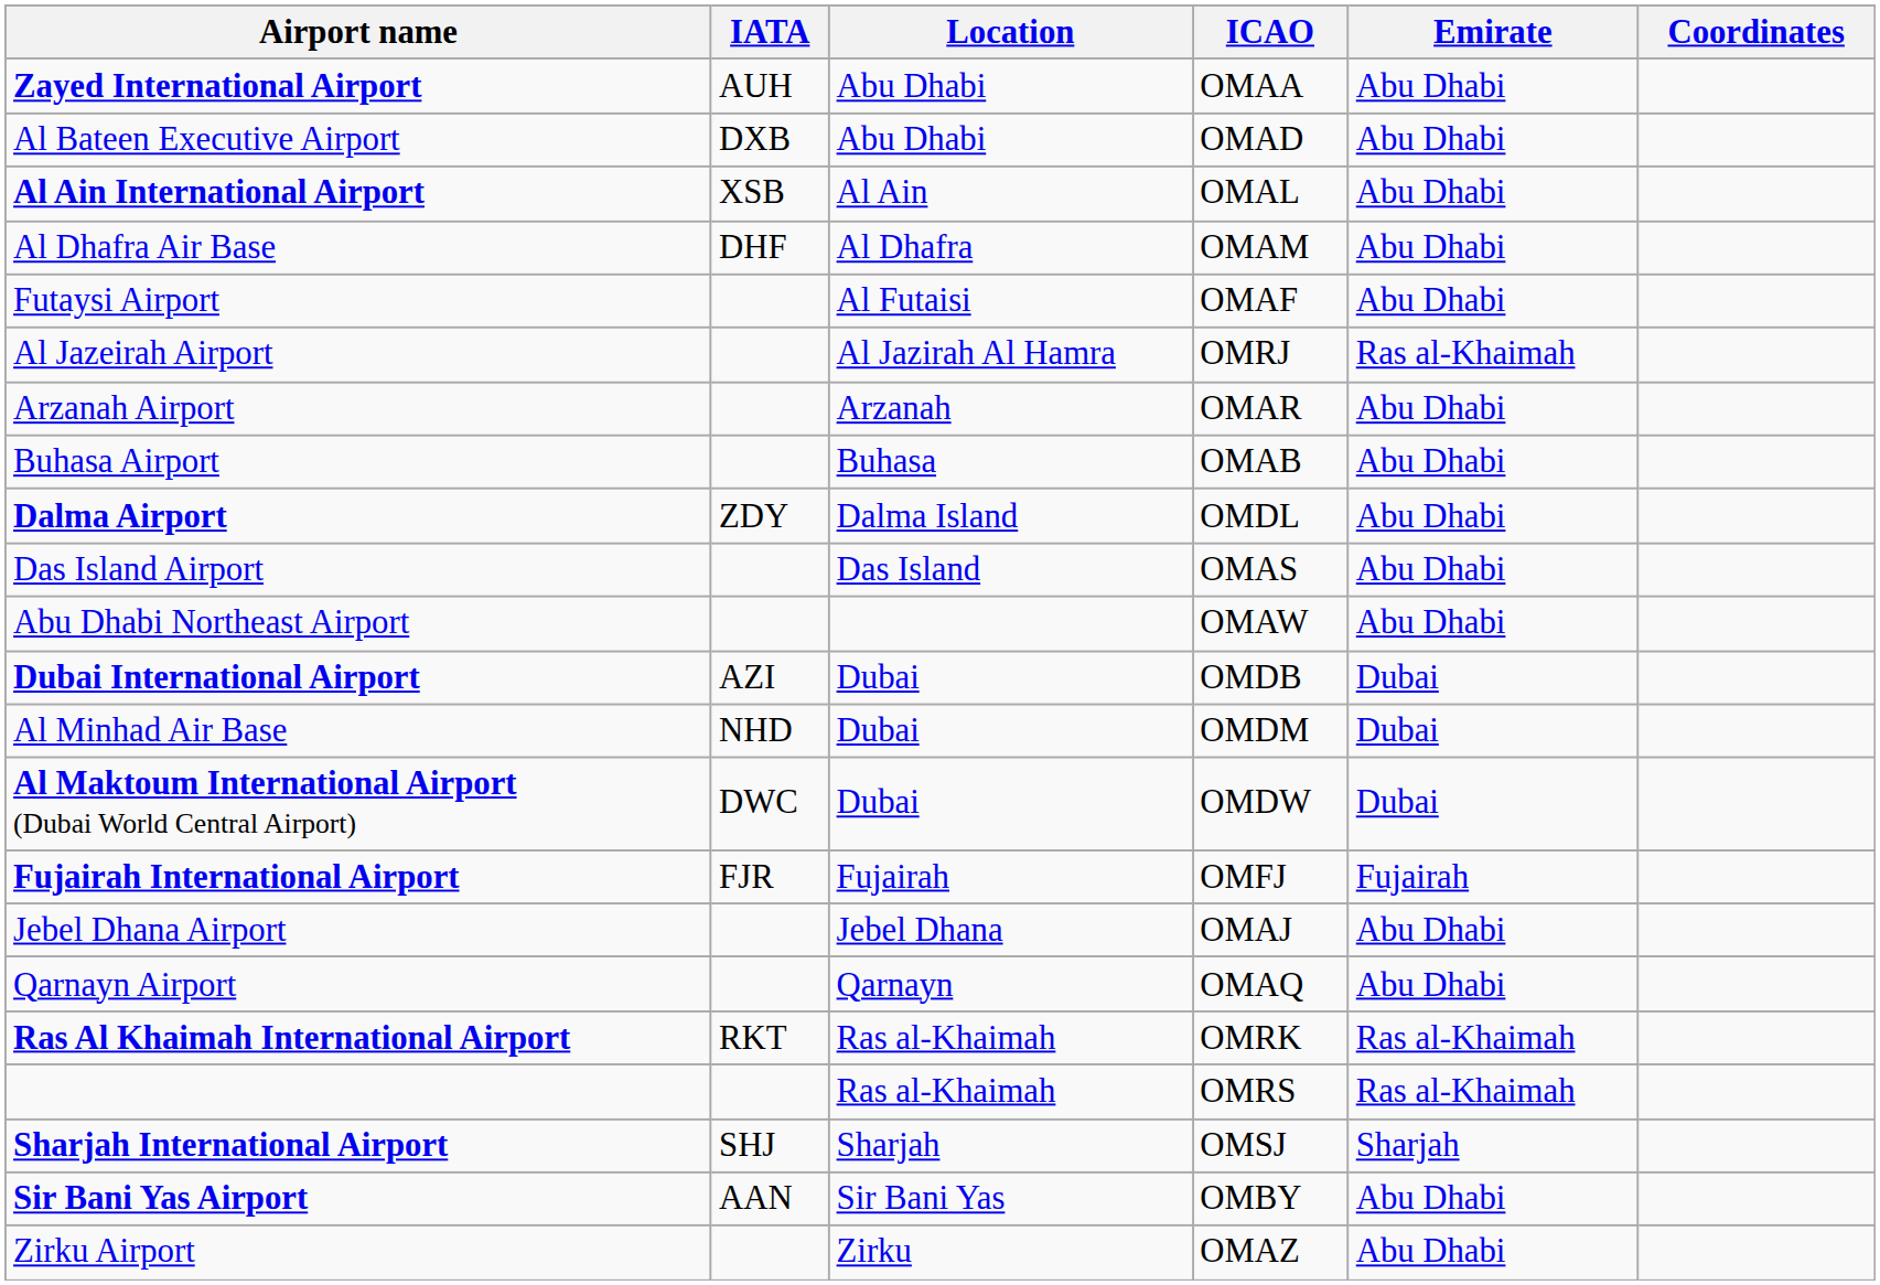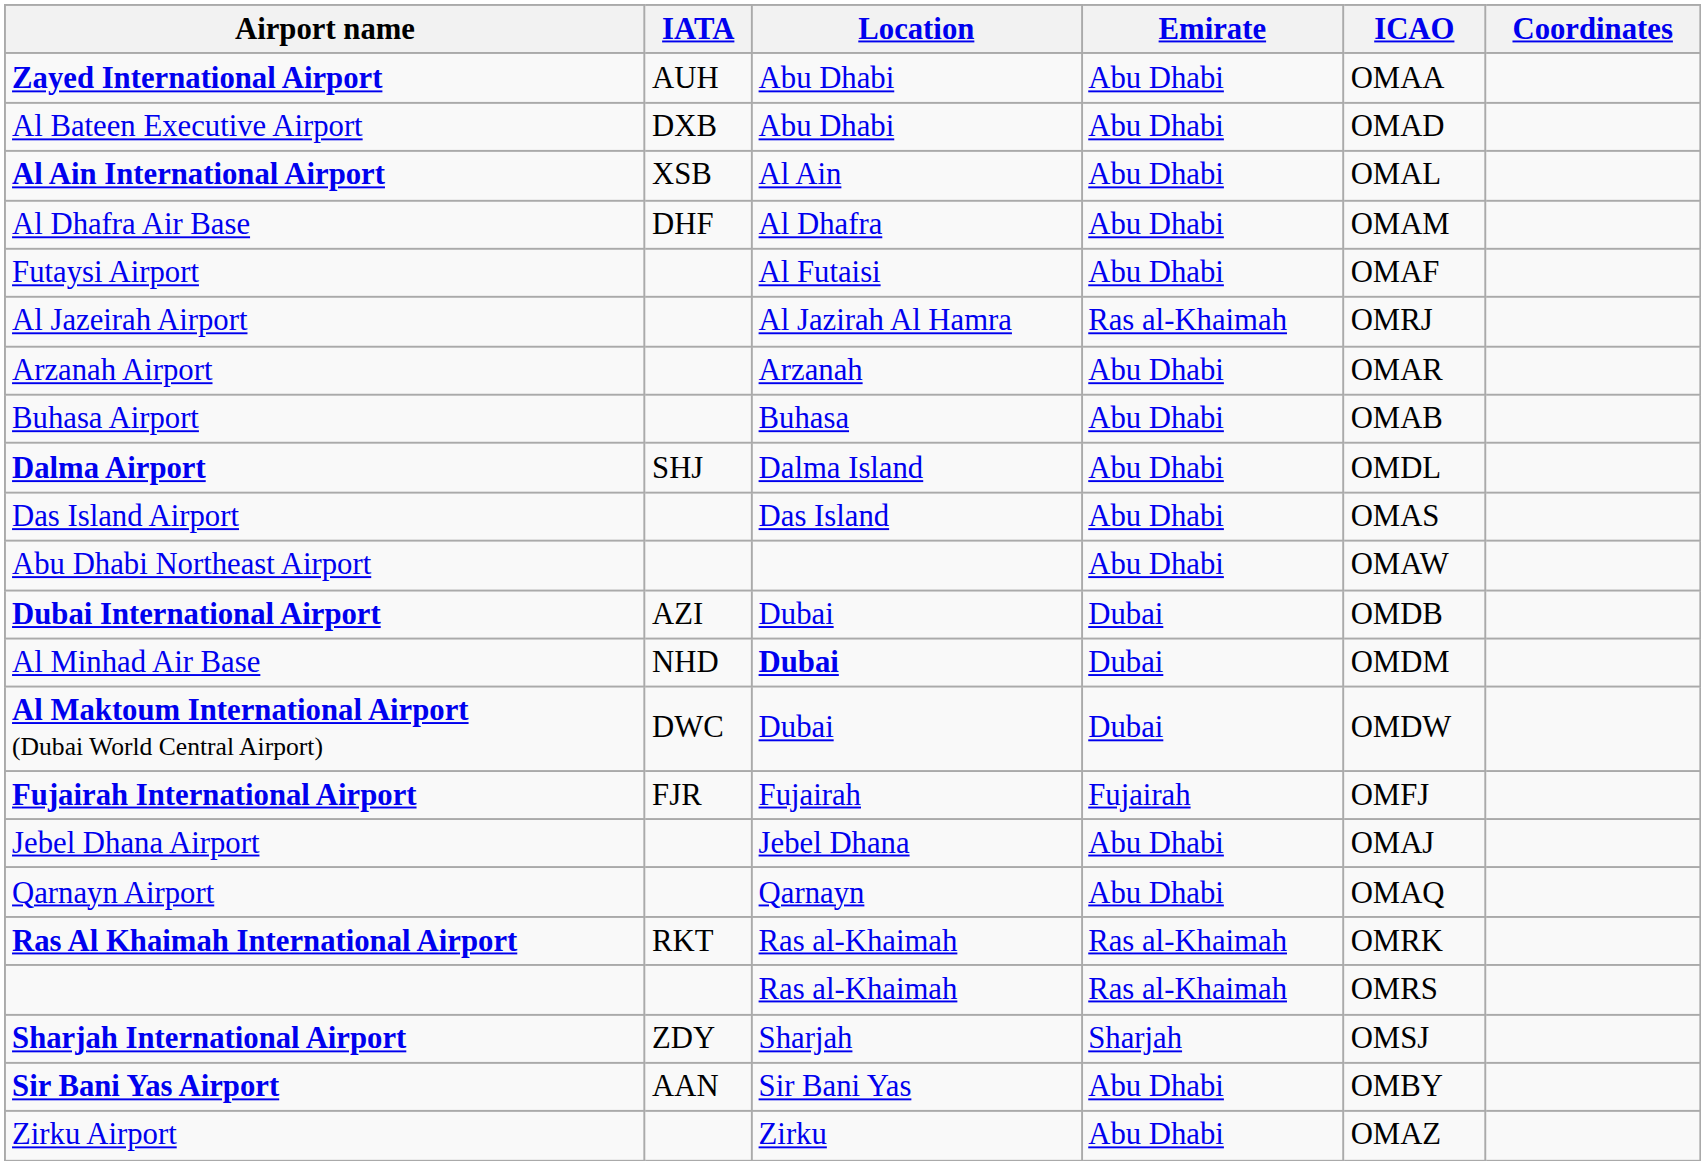 <table class="wikitable sortable" style="font-size:100;width:100%;">
 <tr>
 <th>Airport name</th>
 <th><a href='#'>IATA</a></th>
 <th><a href='#'>Location</a></th>
+<th><a href='#'>Emirate</a></th>
 <th><a href='#'>ICAO</a></th>
-<th><a href='#'>Emirate</a></th>
 <th><a href='#'>Coordinates</a></th>
 </tr>
 <tr>
 <td><strong><a href='#'>Zayed International Airport</a></strong></td>
 <td>AUH</td>
 <td><a href='#'>Abu Dhabi</a></td>
+<td><a href='#'>Abu Dhabi</a></td>
 <td>OMAA</td>
-<td><a href='#'>Abu Dhabi</a></td>
 <td></td>
 </tr>
 <tr>
 <td><a href='#'>Al Bateen Executive Airport</a></td>
 <td>DXB</td>
 <td><a href='#'>Abu Dhabi</a></td>
+<td><a href='#'>Abu Dhabi</a></td>
 <td>OMAD</td>
-<td><a href='#'>Abu Dhabi</a></td>
 <td></td>
 </tr>
 <tr>
 <td><strong><a href='#'>Al Ain International Airport</a></strong></td>
 <td>XSB</td>
 <td><a href='#'>Al Ain</a></td>
+<td><a href='#'>Abu Dhabi</a></td>
 <td>OMAL</td>
-<td><a href='#'>Abu Dhabi</a></td>
 <td></td>
 </tr>
 <tr>
 <td><a href='#'>Al Dhafra Air Base</a></td>
 <td>DHF</td>
 <td><a href='#'>Al Dhafra</a></td>
+<td><a href='#'>Abu Dhabi</a></td>
 <td>OMAM</td>
-<td><a href='#'>Abu Dhabi</a></td>
 <td></td>
 </tr>
 <tr>
 <td><a href='#'>Futaysi Airport</a></td>
 <td></td>
 <td><a href='#'>Al Futaisi</a></td>
+<td><a href='#'>Abu Dhabi</a></td>
 <td>OMAF</td>
-<td><a href='#'>Abu Dhabi</a></td>
 <td></td>
 </tr>
 <tr>
 <td><a href='#'>Al Jazeirah Airport</a></td>
 <td></td>
 <td><a href='#'>Al Jazirah Al Hamra</a></td>
+<td><a href='#'>Ras al-Khaimah</a></td>
 <td>OMRJ</td>
-<td><a href='#'>Ras al-Khaimah</a></td>
 <td></td>
 </tr>
 <tr>
 <td><a href='#'>Arzanah Airport</a></td>
 <td></td>
 <td><a href='#'>Arzanah</a></td>
+<td><a href='#'>Abu Dhabi</a></td>
 <td>OMAR</td>
-<td><a href='#'>Abu Dhabi</a></td>
 <td></td>
 </tr>
 <tr>
 <td><a href='#'>Buhasa Airport</a></td>
 <td></td>
 <td><a href='#'>Buhasa</a></td>
+<td><a href='#'>Abu Dhabi</a></td>
 <td>OMAB</td>
-<td><a href='#'>Abu Dhabi</a></td>
 <td></td>
 </tr>
 <tr>
 <td><strong><a href='#'>Dalma Airport</a></strong></td>
-<td>ZDY</td>
+<td>SHJ</td>
 <td><a href='#'>Dalma Island</a></td>
+<td><a href='#'>Abu Dhabi</a></td>
 <td>OMDL</td>
-<td><a href='#'>Abu Dhabi</a></td>
 <td></td>
 </tr>
 <tr>
 <td><a href='#'>Das Island Airport</a></td>
 <td></td>
 <td><a href='#'>Das Island</a></td>
+<td><a href='#'>Abu Dhabi</a></td>
 <td>OMAS</td>
-<td><a href='#'>Abu Dhabi</a></td>
 <td></td>
 </tr>
 <tr>
 <td><a href='#'>Abu Dhabi Northeast Airport</a></td>
 <td></td>
 <td></td>
+<td><a href='#'>Abu Dhabi</a></td>
 <td>OMAW</td>
-<td><a href='#'>Abu Dhabi</a></td>
 <td></td>
 </tr>
 <tr>
 <td><strong><a href='#'>Dubai International Airport</a></strong></td>
 <td>AZI</td>
 <td><a href='#'>Dubai</a></td>
+<td><a href='#'>Dubai</a></td>
 <td>OMDB</td>
-<td><a href='#'>Dubai</a></td>
 <td></td>
 </tr>
 <tr>
 <td><a href='#'>Al Minhad Air Base</a></td>
 <td>NHD</td>
+<td><strong><a href='#'>Dubai</a></strong></td>
 <td><a href='#'>Dubai</a></td>
 <td>OMDM</td>
-<td><a href='#'>Dubai</a></td>
 <td></td>
 </tr>
 <tr>
 <td><strong><a href='#'>Al Maktoum International Airport</a></strong><br><small>(Dubai World Central Airport)</small></td>
 <td>DWC</td>
 <td><a href='#'>Dubai</a></td>
+<td><a href='#'>Dubai</a></td>
 <td>OMDW</td>
-<td><a href='#'>Dubai</a></td>
 <td></td>
 </tr>
 <tr>
 <td><strong><a href='#'>Fujairah International Airport</a></strong></td>
 <td>FJR</td>
 <td><a href='#'>Fujairah</a></td>
+<td><a href='#'>Fujairah</a></td>
 <td>OMFJ</td>
-<td><a href='#'>Fujairah</a></td>
 <td></td>
 </tr>
 <tr>
 <td><a href='#'>Jebel Dhana Airport</a></td>
 <td></td>
 <td><a href='#'>Jebel Dhana</a></td>
+<td><a href='#'>Abu Dhabi</a></td>
 <td>OMAJ</td>
-<td><a href='#'>Abu Dhabi</a></td>
 <td></td>
 </tr>
 <tr>
 <td><a href='#'>Qarnayn Airport</a></td>
 <td></td>
 <td><a href='#'>Qarnayn</a></td>
+<td><a href='#'>Abu Dhabi</a></td>
 <td>OMAQ</td>
-<td><a href='#'>Abu Dhabi</a></td>
 <td></td>
 </tr>
 <tr>
 <td><strong><a href='#'>Ras Al Khaimah International Airport</a></strong></td>
 <td>RKT</td>
 <td><a href='#'>Ras al-Khaimah</a></td>
+<td><a href='#'>Ras al-Khaimah</a></td>
 <td>OMRK</td>
-<td><a href='#'>Ras al-Khaimah</a></td>
 <td></td>
 </tr>
 <tr>
 <td></td>
 <td></td>
 <td><a href='#'>Ras al-Khaimah</a></td>
+<td><a href='#'>Ras al-Khaimah</a></td>
 <td>OMRS</td>
-<td><a href='#'>Ras al-Khaimah</a></td>
 <td></td>
 </tr>
 <tr>
 <td><strong><a href='#'>Sharjah International Airport</a></strong></td>
-<td>SHJ</td>
+<td>ZDY</td>
+<td><a href='#'>Sharjah</a></td>
 <td><a href='#'>Sharjah</a></td>
 <td>OMSJ</td>
-<td><a href='#'>Sharjah</a></td>
 <td></td>
 </tr>
 <tr>
 <td><strong><a href='#'>Sir Bani Yas Airport</a></strong></td>
 <td>AAN</td>
 <td><a href='#'>Sir Bani Yas</a></td>
+<td><a href='#'>Abu Dhabi</a></td>
 <td>OMBY</td>
-<td><a href='#'>Abu Dhabi</a></td>
 <td></td>
 </tr>
 <tr>
 <td><a href='#'>Zirku Airport</a></td>
 <td></td>
 <td><a href='#'>Zirku</a></td>
+<td><a href='#'>Abu Dhabi</a></td>
 <td>OMAZ</td>
-<td><a href='#'>Abu Dhabi</a></td>
 <td></td>
 </tr>
 </table>
